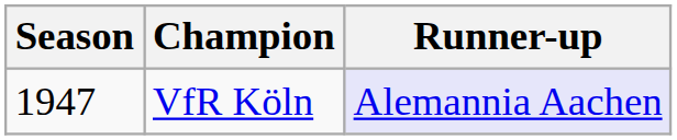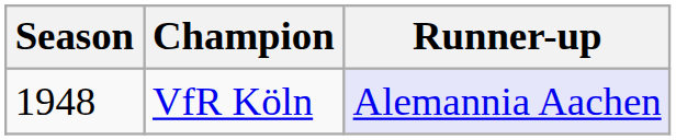 <table class="wikitable">
 <tr>
 <th>Season</th>
 <th>Champion</th>
 <th>Runner-up</th>
 </tr>
 <tr>
-<td>1947</td>
+<td>1948</td>
 <td><a href='#'>VfR Köln</a></td>
 <td style="background: lavender;"><a href='#'>Alemannia Aachen</a></td>
 </tr>
 </table>
